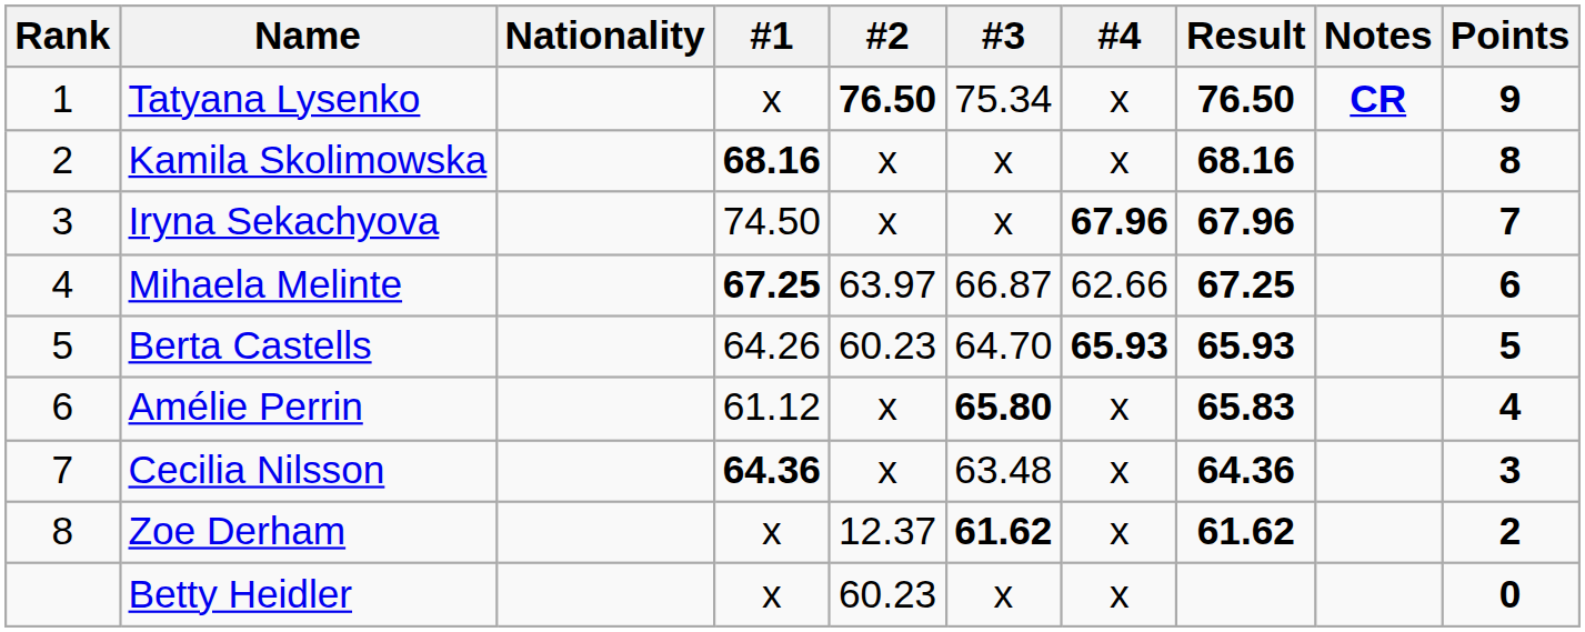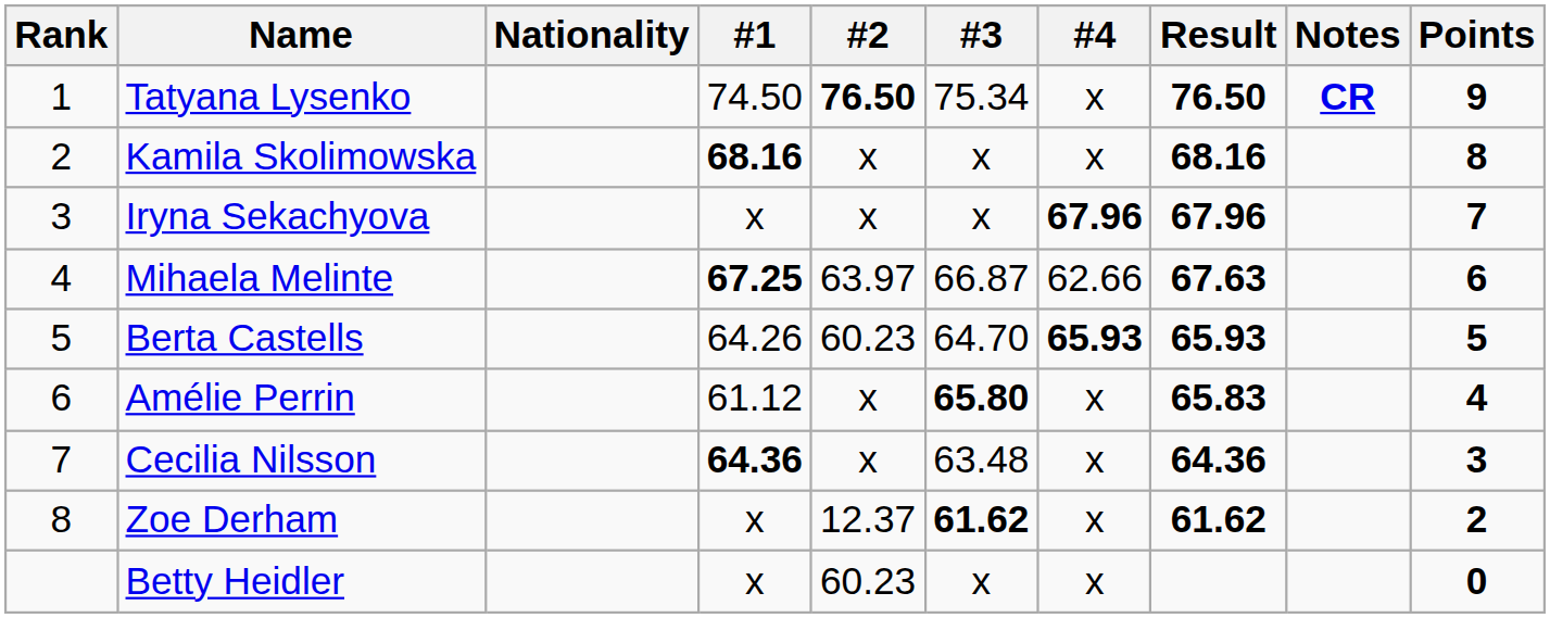 <table class="wikitable sortable" style="text-align:center">
 <tr>
 <th>Rank</th>
 <th>Name</th>
 <th>Nationality</th>
 <th>#1</th>
 <th>#2</th>
 <th>#3</th>
 <th>#4</th>
 <th>Result</th>
 <th>Notes</th>
 <th>Points</th>
 </tr>
 <tr>
 <td>1</td>
 <td align=left><a href='#'>Tatyana Lysenko</a></td>
 <td align=left></td>
-<td>x</td>
+<td>74.50</td>
 <td><strong>76.50</strong></td>
 <td>75.34</td>
 <td>x</td>
 <td><strong>76.50</strong></td>
 <td><strong><a href='#'>CR</a></strong></td>
 <td><strong>9</strong></td>
 </tr>
 <tr>
 <td>2</td>
 <td align=left><a href='#'>Kamila Skolimowska</a></td>
 <td align=left></td>
 <td><strong>68.16</strong></td>
 <td>x</td>
 <td>x</td>
 <td>x</td>
 <td><strong>68.16</strong></td>
 <td></td>
 <td><strong>8</strong></td>
 </tr>
 <tr>
 <td>3</td>
 <td align=left><a href='#'>Iryna Sekachyova</a></td>
 <td align=left></td>
-<td>74.50</td>
+<td>x</td>
 <td>x</td>
 <td>x</td>
 <td><strong>67.96</strong></td>
 <td><strong>67.96</strong></td>
 <td></td>
 <td><strong>7</strong></td>
 </tr>
 <tr>
 <td>4</td>
 <td align=left><a href='#'>Mihaela Melinte</a></td>
 <td align=left></td>
 <td><strong>67.25</strong></td>
 <td>63.97</td>
 <td>66.87</td>
 <td>62.66</td>
-<td><strong>67.25</strong></td>
+<td><strong>67.63</strong></td>
 <td></td>
 <td><strong>6</strong></td>
 </tr>
 <tr>
 <td>5</td>
 <td align=left><a href='#'>Berta Castells</a></td>
 <td align=left></td>
 <td>64.26</td>
 <td>60.23</td>
 <td>64.70</td>
 <td><strong>65.93</strong></td>
 <td><strong>65.93</strong></td>
 <td></td>
 <td><strong>5</strong></td>
 </tr>
 <tr>
 <td>6</td>
 <td align=left><a href='#'>Amélie Perrin</a></td>
 <td align=left></td>
 <td>61.12</td>
 <td>x</td>
 <td><strong>65.80</strong></td>
 <td>x</td>
 <td><strong>65.83</strong></td>
 <td></td>
 <td><strong>4</strong></td>
 </tr>
 <tr>
 <td>7</td>
 <td align=left><a href='#'>Cecilia Nilsson</a></td>
 <td align=left></td>
 <td><strong>64.36</strong></td>
 <td>x</td>
 <td>63.48</td>
 <td>x</td>
 <td><strong>64.36</strong></td>
 <td></td>
 <td><strong>3</strong></td>
 </tr>
 <tr>
 <td>8</td>
 <td align=left><a href='#'>Zoe Derham</a></td>
 <td align=left></td>
 <td>x</td>
 <td>12.37</td>
 <td><strong>61.62</strong></td>
 <td>x</td>
 <td><strong>61.62</strong></td>
 <td></td>
 <td><strong>2</strong></td>
 </tr>
 <tr>
 <td></td>
 <td align=left><a href='#'>Betty Heidler</a></td>
 <td align=left></td>
 <td>x</td>
 <td>60.23</td>
 <td>x</td>
 <td>x</td>
 <td><strong></strong></td>
 <td></td>
 <td><strong>0</strong></td>
 </tr>
 </table>
